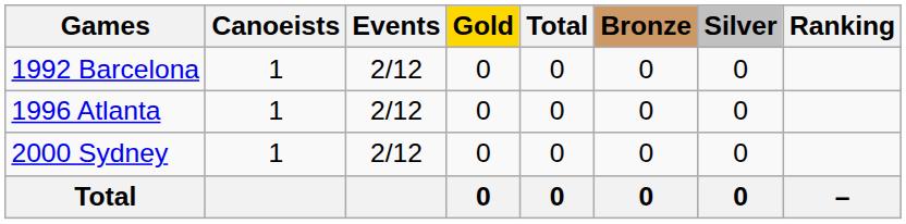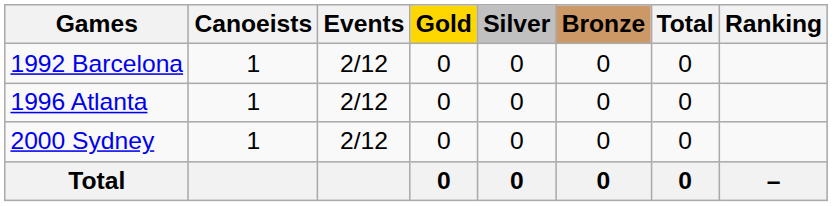 <table class="wikitable sortable" style="text-align:center">
 <tr>
 <th>Games</th>
 <th>Canoeists</th>
 <th>Events</th>
 <th style="background-color:gold;">Gold</th>
+<th style="background-color:silver;">Silver</th>
+<th style="background-color:#c96;">Bronze</th>
 <th>Total</th>
-<th style="background-color:#c96;">Bronze</th>
-<th style="background-color:silver;">Silver</th>
 <th>Ranking</th>
 </tr>
 <tr>
 <td align=left><a href='#'>1992 Barcelona</a></td>
 <td>1</td>
 <td>2/12</td>
 <td>0</td>
 <td>0</td>
 <td>0</td>
 <td>0</td>
 <td></td>
 </tr>
 <tr>
 <td align=left><a href='#'>1996 Atlanta</a></td>
 <td>1</td>
 <td>2/12</td>
 <td>0</td>
 <td>0</td>
 <td>0</td>
 <td>0</td>
 <td></td>
 </tr>
 <tr>
 <td align=left><a href='#'>2000 Sydney</a></td>
 <td>1</td>
 <td>2/12</td>
 <td>0</td>
 <td>0</td>
 <td>0</td>
 <td>0</td>
 <td></td>
 </tr>
 <tr>
 <th>Total</th>
 <th></th>
 <th></th>
 <th>0</th>
 <th>0</th>
 <th>0</th>
 <th>0</th>
 <th>–</th>
 </tr>
 </table>
